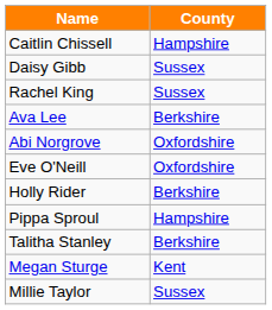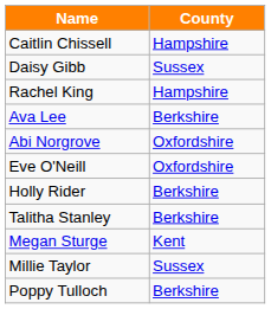 <table class="wikitable"  style="font-size:95%; width:20%;">
 <tr>
 <th style="background:#ff8000; color:white">Name</th>
 <th style="background:#ff8000; color:white">County</th>
 </tr>
 <tr>
 <td>Caitlin Chissell</td>
 <td><a href='#'>Hampshire</a></td>
 </tr>
 <tr>
 <td>Daisy Gibb</td>
 <td><a href='#'>Sussex</a></td>
 </tr>
 <tr>
 <td>Rachel King</td>
-<td><a href='#'>Sussex</a></td>
+<td><a href='#'>Hampshire</a></td>
 </tr>
 <tr>
 <td><a href='#'>Ava Lee</a></td>
 <td><a href='#'>Berkshire</a></td>
 </tr>
 <tr>
 <td><a href='#'>Abi Norgrove</a></td>
 <td><a href='#'>Oxfordshire</a></td>
 </tr>
 <tr>
 <td>Eve O'Neill</td>
 <td><a href='#'>Oxfordshire</a></td>
 </tr>
 <tr>
 <td>Holly Rider</td>
 <td><a href='#'>Berkshire</a></td>
 </tr>
 <tr>
-<td>Pippa Sproul</td>
-<td><a href='#'>Hampshire</a></td>
-</tr>
-<tr>
 <td>Talitha Stanley</td>
 <td><a href='#'>Berkshire</a></td>
 </tr>
 <tr>
 <td><a href='#'>Megan Sturge</a></td>
 <td><a href='#'>Kent</a></td>
 </tr>
 <tr>
 <td>Millie Taylor</td>
 <td><a href='#'>Sussex</a></td>
 </tr>
+<tr>
+<td>Poppy Tulloch</td>
+<td><a href='#'>Berkshire</a></td>
+</tr>
 </table>
